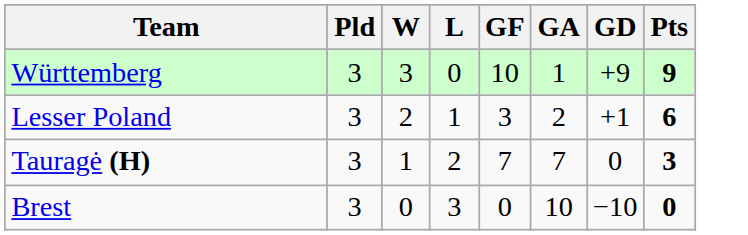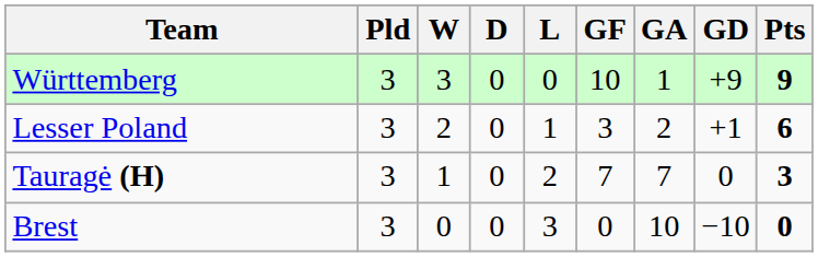 <table class="wikitable" style="text-align:center;">
 <tr>
 <th width=175>Team</th>
 <th width=20 abbr="Played">Pld</th>
 <th width=20 abbr="Won">W</th>
+<th width=20 abbr="Drawn">D</th>
 <th width=20 abbr="Lost">L</th>
 <th width=20 abbr="Goals for">GF</th>
 <th width=20 abbr="Goals against">GA</th>
 <th width=20 abbr="Goal difference">GD</th>
 <th width=20 abbr="Points">Pts</th>
 </tr>
 <tr bgcolor=#ccffcc>
 <td align=left> <a href='#'>Württemberg</a></td>
 <td>3</td>
 <td>3</td>
 <td>0</td>
+<td>0</td>
 <td>10</td>
 <td>1</td>
 <td>+9</td>
 <td><strong>9</strong></td>
 </tr>
 <tr>
 <td align=left> <a href='#'>Lesser Poland</a></td>
 <td>3</td>
 <td>2</td>
+<td>0</td>
 <td>1</td>
 <td>3</td>
 <td>2</td>
 <td>+1</td>
 <td><strong>6</strong></td>
 </tr>
 <tr>
 <td align=left> <a href='#'>Tauragė</a> <strong>(H)</strong></td>
 <td>3</td>
 <td>1</td>
+<td>0</td>
 <td>2</td>
 <td>7</td>
 <td>7</td>
 <td>0</td>
 <td><strong>3</strong></td>
 </tr>
 <tr>
 <td align=left> <a href='#'>Brest</a></td>
 <td>3</td>
 <td>0</td>
+<td>0</td>
 <td>3</td>
 <td>0</td>
 <td>10</td>
 <td>−10</td>
 <td><strong>0</strong></td>
 </tr>
 </table>
